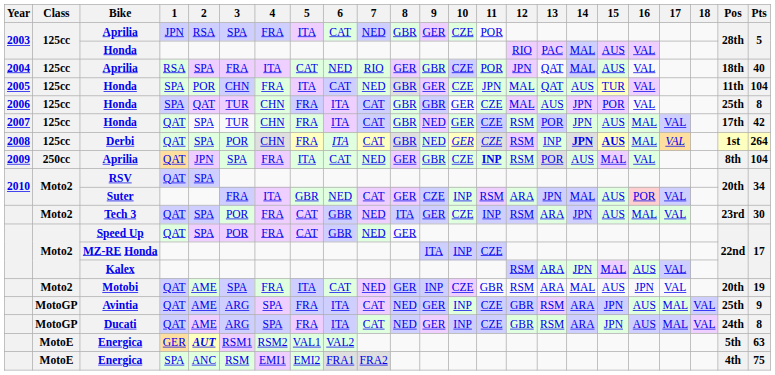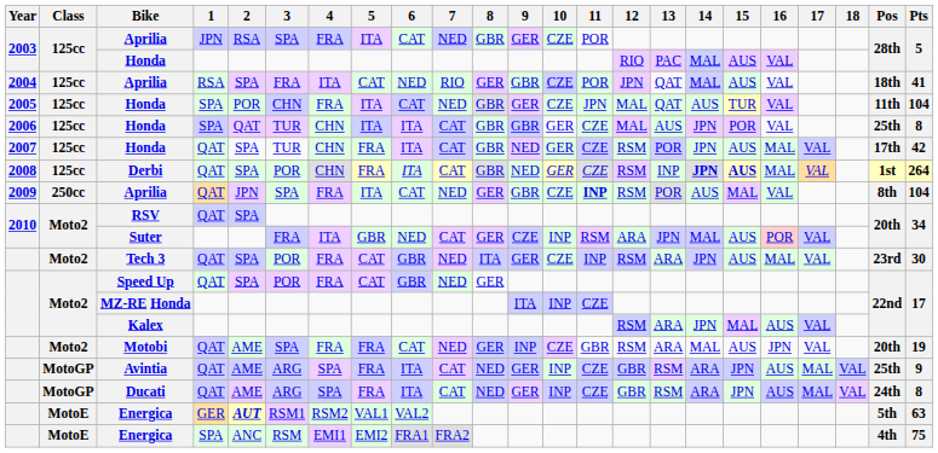 <table class="wikitable" style="text-align:center">
 <tr>
 <th>Year</th>
 <th>Class</th>
 <th>Bike</th>
 <th>1</th>
 <th>2</th>
 <th>3</th>
 <th>4</th>
 <th>5</th>
 <th>6</th>
 <th>7</th>
 <th>8</th>
 <th>9</th>
 <th>10</th>
 <th>11</th>
 <th>12</th>
 <th>13</th>
 <th>14</th>
 <th>15</th>
 <th>16</th>
 <th>17</th>
 <th>18</th>
 <th>Pos</th>
 <th>Pts</th>
 </tr>
 <tr>
 <th align="left" rowspan=2><a href='#'>2003</a></th>
 <th align="left" rowspan=2>125cc</th>
 <th><a href='#'>Aprilia</a></th>
 <td style="background:#CFCFFF;"><a href='#'>JPN</a><br></td>
 <td style="background:#CFCFFF;"><a href='#'>RSA</a><br></td>
 <td style="background:#CFCFFF;"><a href='#'>SPA</a><br></td>
 <td style="background:#CFCFFF;"><a href='#'>FRA</a><br></td>
 <td style="background:#EFCFFF;"><a href='#'>ITA</a><br></td>
 <td style="background:#DFFFDF;"><a href='#'>CAT</a><br></td>
 <td style="background:#CFCFFF;"><a href='#'>NED</a><br></td>
 <td style="background:#DFFFDF;"><a href='#'>GBR</a><br></td>
 <td style="background:#EFCFFF;"><a href='#'>GER</a><br></td>
 <td style="background:#DFFFDF;"><a href='#'>CZE</a><br></td>
 <td><a href='#'>POR</a></td>
 <td></td>
 <td></td>
 <td></td>
 <td></td>
 <td></td>
 <td></td>
 <td></td>
 <th rowspan=2>28th</th>
 <th rowspan=2>5</th>
 </tr>
 <tr>
 <th><a href='#'>Honda</a></th>
 <td></td>
 <td></td>
 <td></td>
 <td></td>
 <td></td>
 <td></td>
 <td></td>
 <td></td>
 <td></td>
 <td></td>
 <td></td>
 <td style="background:#EFCFFF;"><a href='#'>RIO</a><br></td>
 <td style="background:#EFCFFF;"><a href='#'>PAC</a><br></td>
 <td style="background:#CFCFFF;"><a href='#'>MAL</a><br></td>
 <td style="background:#EFCFFF;"><a href='#'>AUS</a><br></td>
 <td style="background:#EFCFFF;"><a href='#'>VAL</a><br></td>
 <td></td>
 <td></td>
 </tr>
 <tr>
 <th><a href='#'>2004</a></th>
 <th>125cc</th>
 <th><a href='#'>Aprilia</a></th>
 <td style="background:#DFFFDF;"><a href='#'>RSA</a><br></td>
 <td style="background:#EFCFFF;"><a href='#'>SPA</a><br></td>
 <td style="background:#EFCFFF;"><a href='#'>FRA</a><br></td>
 <td style="background:#EFCFFF;"><a href='#'>ITA</a><br></td>
 <td style="background:#DFFFDF;"><a href='#'>CAT</a><br></td>
 <td style="background:#DFFFDF;"><a href='#'>NED</a><br></td>
 <td style="background:#DFFFDF;"><a href='#'>RIO</a><br></td>
 <td style="background:#EFCFFF;"><a href='#'>GER</a><br></td>
 <td style="background:#DFFFDF;"><a href='#'>GBR</a><br></td>
 <td style="background:#CFCFFF;"><a href='#'>CZE</a><br></td>
 <td style="background:#DFFFDF;"><a href='#'>POR</a><br></td>
 <td style="background:#EFCFFF;"><a href='#'>JPN</a><br></td>
 <td><a href='#'>QAT</a></td>
 <td style="background:#CFCFFF;"><a href='#'>MAL</a><br></td>
 <td style="background:#DFFFDF;"><a href='#'>AUS</a><br></td>
 <td><a href='#'>VAL</a></td>
 <td></td>
 <td></td>
 <th>18th</th>
-<th>40</th>
+<th>41</th>
 </tr>
 <tr>
 <th><a href='#'>2005</a></th>
 <th>125cc</th>
 <th><a href='#'>Honda</a></th>
 <td style="background:#DFFFDF;"><a href='#'>SPA</a><br></td>
 <td style="background:#DFFFDF;"><a href='#'>POR</a><br></td>
 <td style="background:#CFCFFF;"><a href='#'>CHN</a><br></td>
 <td style="background:#DFFFDF;"><a href='#'>FRA</a><br></td>
 <td style="background:#EFCFFF;"><a href='#'>ITA</a><br></td>
 <td style="background:#CFCFFF;"><a href='#'>CAT</a><br></td>
 <td style="background:#DFFFDF;"><a href='#'>NED</a><br></td>
 <td style="background:#dfdfdf;"><a href='#'>GBR</a><br></td>
 <td style="background:#EFCFFF;"><a href='#'>GER</a><br></td>
 <td style="background:#DFFFDF;"><a href='#'>CZE</a><br></td>
 <td style="background:#DFFFDF;"><a href='#'>JPN</a><br></td>
 <td style="background:#DFFFDF;"><a href='#'>MAL</a><br></td>
 <td style="background:#DFFFDF;"><a href='#'>QAT</a><br></td>
 <td style="background:#DFFFDF;"><a href='#'>AUS</a><br></td>
 <td style="background:#ffffbf;"><a href='#'>TUR</a><br></td>
 <td style="background:#EFCFFF;"><a href='#'>VAL</a><br></td>
 <td></td>
 <td></td>
 <th>11th</th>
 <th>104</th>
 </tr>
 <tr>
 <th><a href='#'>2006</a></th>
 <th>125cc</th>
 <th><a href='#'>Honda</a></th>
 <td style="background:#CFCFFF;"><a href='#'>SPA</a><br></td>
 <td style="background:#EFCFFF;"><a href='#'>QAT</a><br></td>
 <td style="background:#EFCFFF;"><a href='#'>TUR</a><br></td>
 <td style="background:#DFFFDF;"><a href='#'>CHN</a><br></td>
-<td style="background:#CFCFFF;"><a href='#'>FRA</a><br></td>
+<td style="background:#cfcfff;"><a href='#'>ITA</a><br></td>
 <td style="background:#EFCFFF;"><a href='#'>ITA</a><br></td>
 <td style="background:#CFCFFF;"><a href='#'>CAT</a><br></td>
 <td style="background:#DFFFDF;"><a href='#'>GBR</a><br></td>
 <td style="background:#CFCFFF;"><a href='#'>GBR</a><br></td>
 <td><a href='#'>GER</a></td>
 <td style="background:#DFFFDF;"><a href='#'>CZE</a><br></td>
 <td style="background:#EFCFFF;"><a href='#'>MAL</a><br></td>
 <td style="background:#DFFFDF;"><a href='#'>AUS</a><br></td>
 <td style="background:#EFCFFF;"><a href='#'>JPN</a><br></td>
 <td style="background:#EFCFFF;"><a href='#'>POR</a><br></td>
 <td><a href='#'>VAL</a></td>
 <td></td>
 <td></td>
 <th>25th</th>
 <th>8</th>
 </tr>
 <tr>
 <th><a href='#'>2007</a></th>
 <th>125cc</th>
 <th><a href='#'>Honda</a></th>
 <td style="background:#DFFFDF;"><a href='#'>QAT</a><br></td>
 <td><a href='#'>SPA</a></td>
 <td><a href='#'>TUR</a></td>
 <td style="background:#DFFFDF;"><a href='#'>CHN</a><br></td>
 <td style="background:#DFFFDF;"><a href='#'>FRA</a><br></td>
 <td style="background:#EFCFFF;"><a href='#'>ITA</a><br></td>
 <td style="background:#CFCFFF;"><a href='#'>CAT</a><br></td>
 <td style="background:#DFFFDF;"><a href='#'>GBR</a><br></td>
 <td style="background:#EFCFFF;"><a href='#'>NED</a><br></td>
 <td style="background:#DFFFDF;"><a href='#'>GER</a><br></td>
 <td style="background:#CFCFFF;"><a href='#'>CZE</a><br></td>
 <td style="background:#DFFFDF;"><a href='#'>RSM</a><br></td>
 <td style="background:#CFCFFF;"><a href='#'>POR</a><br></td>
 <td style="background:#DFFFDF;"><a href='#'>JPN</a><br></td>
 <td style="background:#DFFFDF;"><a href='#'>AUS</a><br></td>
 <td style="background:#DFFFDF;"><a href='#'>MAL</a><br></td>
 <td style="background:#CFCFFF;"><a href='#'>VAL</a><br></td>
 <td></td>
 <th>17th</th>
 <th>42</th>
 </tr>
 <tr>
 <th><a href='#'>2008</a></th>
 <th>125cc</th>
 <th><a href='#'>Derbi</a></th>
 <td style="background:#dfffdf;"><a href='#'>QAT</a><br></td>
 <td style="background:#dfffdf;"><a href='#'>SPA</a><br></td>
 <td style="background:#dfffdf;"><a href='#'>POR</a><br></td>
 <td style="background:#dfdfdf;"><a href='#'>CHN</a><br></td>
 <td style="background:#ffffbf;"><a href='#'>FRA</a><br></td>
 <td style="background:#dfffdf;"><em><a href='#'>ITA</a></em><br></td>
 <td style="background:#ffffbf;"><a href='#'>CAT</a><br></td>
 <td style="background:#dfdfdf;"><a href='#'>GBR</a><br></td>
 <td style="background:#dfffdf;"><a href='#'>NED</a><br></td>
 <td style="background:#ffffbf;"><em><a href='#'>GER</a></em><br></td>
 <td style="background:#dfdfdf;"><em><a href='#'>CZE</a></em><br></td>
 <td style="background:#efcfff;"><a href='#'>RSM</a><br></td>
 <td style="background:#dfffdf;"><a href='#'>INP</a><br></td>
 <td style="background:#dfdfdf;"><strong><a href='#'>JPN</a></strong><br></td>
 <td style="background:#ffffbf;"><strong><a href='#'>AUS</a></strong><br></td>
 <td style="background:#dfffdf;"><a href='#'>MAL</a><br></td>
 <td style="background:#ffdf9f;"><em><a href='#'>VAL</a></em><br></td>
 <td></td>
 <td style="background:#ffffbf;"><strong>1st</strong></td>
 <td style="background:#ffffbf;"><strong>264</strong></td>
 </tr>
 <tr>
 <th><a href='#'>2009</a></th>
 <th>250cc</th>
 <th><a href='#'>Aprilia</a></th>
 <td style="background:#FFDF9F;"><a href='#'>QAT</a><br></td>
 <td style="background:#EFCFFF;"><a href='#'>JPN</a><br></td>
 <td style="background:#DFFFDF;"><a href='#'>SPA</a><br></td>
 <td style="background:#EFCFFF;"><a href='#'>FRA</a><br></td>
 <td style="background:#DFFFDF;"><a href='#'>ITA</a><br></td>
 <td style="background:#DFFFDF;"><a href='#'>CAT</a><br></td>
 <td style="background:#DFFFDF;"><a href='#'>NED</a><br></td>
 <td style="background:#EFCFFF;"><a href='#'>GER</a><br></td>
 <td style="background:#DFFFDF;"><a href='#'>GBR</a><br></td>
 <td style="background:#DFFFDF;"><a href='#'>CZE</a><br></td>
 <td style="background:#DFFFDF;"><strong><a href='#'>INP</a></strong><br></td>
 <td style="background:#DFFFDF;"><a href='#'>RSM</a><br></td>
 <td style="background:#dfdfdf;"><a href='#'>POR</a><br></td>
 <td style="background:#DFFFDF;"><a href='#'>AUS</a><br></td>
 <td style="background:#EFCFFF;"><a href='#'>MAL</a><br></td>
 <td style="background:#DFFFDF;"><a href='#'>VAL</a><br></td>
 <td></td>
 <td></td>
 <th>8th</th>
 <th>104</th>
 </tr>
 <tr>
 <th align="left" rowspan=2><a href='#'>2010</a></th>
 <th align="left" rowspan=2>Moto2</th>
 <th><a href='#'>RSV</a></th>
 <td style="background:#CFCFFF;"><a href='#'>QAT</a><br></td>
 <td style="background:#CFCFFF;"><a href='#'>SPA</a><br></td>
 <td></td>
 <td></td>
 <td></td>
 <td></td>
 <td></td>
 <td></td>
 <td></td>
 <td></td>
 <td></td>
 <td></td>
 <td></td>
 <td></td>
 <td></td>
 <td></td>
 <td></td>
 <td></td>
 <th rowspan=2>20th</th>
 <th rowspan=2>34</th>
 </tr>
 <tr>
 <th><a href='#'>Suter</a></th>
 <td></td>
 <td></td>
 <td style="background:#CFCFFF;"><a href='#'>FRA</a><br></td>
 <td style="background:#EFCFFF;"><a href='#'>ITA</a><br></td>
 <td style="background:#DFFFDF;"><a href='#'>GBR</a><br></td>
 <td style="background:#DFFFDF;"><a href='#'>NED</a><br></td>
 <td style="background:#EFCFFF;"><a href='#'>CAT</a><br></td>
 <td style="background:#EFCFFF;"><a href='#'>GER</a><br></td>
 <td style="background:#CFCFFF;"><a href='#'>CZE</a><br></td>
 <td style="background:#DFFFDF;"><a href='#'>INP</a><br></td>
 <td style="background:#EFCFFF;"><a href='#'>RSM</a><br></td>
 <td style="background:#DFFFDF;"><a href='#'>ARA</a><br></td>
 <td style="background:#CFCFFF;"><a href='#'>JPN</a><br></td>
 <td style="background:#CFCFFF;"><a href='#'>MAL</a><br></td>
 <td style="background:#DFFFDF;"><a href='#'>AUS</a><br></td>
 <td style="background:#ffcfcf;"><a href='#'>POR</a><br></td>
 <td style="background:#CFCFFF;"><a href='#'>VAL</a><br></td>
 <td></td>
 </tr>
 <tr>
 <th></th>
 <th>Moto2</th>
 <th><a href='#'>Tech 3</a></th>
 <td style="background:#CFCFFF;"><a href='#'>QAT</a><br></td>
 <td style="background:#CFCFFF;"><a href='#'>SPA</a><br></td>
 <td style="background:#DFFFDF;"><a href='#'>POR</a><br></td>
 <td style="background:#EFCFFF;"><a href='#'>FRA</a><br></td>
 <td style="background:#EFCFFF;"><a href='#'>CAT</a><br></td>
 <td style="background:#CFCFFF;"><a href='#'>GBR</a><br></td>
 <td style="background:#efcfff;"><a href='#'>NED</a><br></td>
 <td style="background:#CFCFFF;"><a href='#'>ITA</a><br></td>
 <td style="background:#CFCFFF;"><a href='#'>GER</a><br></td>
 <td style="background:#DFFFDF;"><a href='#'>CZE</a><br></td>
 <td style="background:#CFCFFF;"><a href='#'>INP</a><br></td>
 <td style="background:#CFCFFF;"><a href='#'>RSM</a><br></td>
 <td style="background:#DFFFDF;"><a href='#'>ARA</a><br></td>
 <td style="background:#CFCFFF;"><a href='#'>JPN</a><br></td>
 <td style="background:#DFFFDF;"><a href='#'>AUS</a><br></td>
 <td style="background:#DFFFDF;"><a href='#'>MAL</a><br></td>
 <td style="background:#DFFFDF;"><a href='#'>VAL</a><br></td>
 <td></td>
 <th>23rd</th>
 <th>30</th>
 </tr>
 <tr>
 <th align="left" rowspan=3></th>
 <th align="left" rowspan=3>Moto2</th>
 <th><a href='#'>Speed Up</a></th>
 <td style="background:#DFFFDF;"><a href='#'>QAT</a><br></td>
 <td style="background:#EFCFFF;"><a href='#'>SPA</a><br></td>
 <td style="background:#EFCFFF;"><a href='#'>POR</a><br></td>
 <td style="background:#EFCFFF;"><a href='#'>FRA</a><br></td>
 <td style="background:#EFCFFF;"><a href='#'>CAT</a><br></td>
 <td style="background:#CFCFFF;"><a href='#'>GBR</a><br></td>
 <td style="background:#DFFFDF;"><a href='#'>NED</a><br></td>
 <td><a href='#'>GER</a></td>
 <td></td>
 <td></td>
 <td></td>
 <td></td>
 <td></td>
 <td></td>
 <td></td>
 <td></td>
 <td></td>
 <td></td>
 <th rowspan=3>22nd</th>
 <th rowspan=3>17</th>
 </tr>
 <tr>
 <th><a href='#'>MZ-RE</a> <a href='#'>Honda</a></th>
 <td></td>
 <td></td>
 <td></td>
 <td></td>
 <td></td>
 <td></td>
 <td></td>
 <td></td>
 <td style="background:#CFCFFF;"><a href='#'>ITA</a><br></td>
 <td style="background:#CFCFFF;"><a href='#'>INP</a><br></td>
 <td style="background:#CFCFFF;"><a href='#'>CZE</a><br></td>
 <td></td>
 <td></td>
 <td></td>
 <td></td>
 <td></td>
 <td></td>
 <td></td>
 </tr>
 <tr>
 <th><a href='#'>Kalex</a></th>
 <td></td>
 <td></td>
 <td></td>
 <td></td>
 <td></td>
 <td></td>
 <td></td>
 <td></td>
 <td></td>
 <td></td>
 <td></td>
 <td style="background:#CFCFFF;"><a href='#'>RSM</a><br></td>
 <td style="background:#DFFFDF;"><a href='#'>ARA</a><br></td>
 <td style="background:#DFFFDF;"><a href='#'>JPN</a><br></td>
 <td style="background:#EFCFFF;"><a href='#'>MAL</a><br></td>
 <td style="background:#DFFFDF;"><a href='#'>AUS</a><br></td>
 <td style="background:#CFCFFF;"><a href='#'>VAL</a><br></td>
 <td></td>
 </tr>
 <tr>
 <th></th>
 <th>Moto2</th>
 <th><a href='#'>Motobi</a></th>
 <td style="background:#cfcfff;"><a href='#'>QAT</a><br></td>
 <td style="background:#DFFFDF;"><a href='#'>AME</a><br></td>
 <td style="background:#cfcfff;"><a href='#'>SPA</a><br></td>
 <td style="background:#DFFFDF;"><a href='#'>FRA</a><br></td>
-<td style="background:#cfcfff;"><a href='#'>ITA</a><br></td>
+<td style="background:#CFCFFF;"><a href='#'>FRA</a><br></td>
 <td style="background:#DFFFDF;"><a href='#'>CAT</a><br></td>
 <td style="background:#EFCFFF;"><a href='#'>NED</a><br></td>
 <td style="background:#cfcfff;"><a href='#'>GER</a><br></td>
 <td style="background:#cfcfff;"><a href='#'>INP</a><br></td>
 <td style="background:#efcfff;"><a href='#'>CZE</a><br></td>
 <td><a href='#'>GBR</a></td>
 <td><a href='#'>RSM</a></td>
 <td><a href='#'>ARA</a></td>
 <td><a href='#'>MAL</a></td>
 <td><a href='#'>AUS</a></td>
 <td><a href='#'>JPN</a></td>
 <td><a href='#'>VAL</a></td>
 <td></td>
 <th>20th</th>
 <th>19</th>
 </tr>
 <tr>
 <th></th>
 <th>MotoGP</th>
 <th><a href='#'>Avintia</a></th>
 <td style="background:#cfcfff;"><a href='#'>QAT</a><br></td>
 <td style="background:#cfcfff;"><a href='#'>AME</a><br></td>
 <td style="background:#cfcfff;"><a href='#'>ARG</a><br></td>
 <td style="background:#efcfff;"><a href='#'>SPA</a><br></td>
 <td style="background:#cfcfff;"><a href='#'>FRA</a><br></td>
 <td style="background:#cfcfff;"><a href='#'>ITA</a><br></td>
 <td style="background:#efcfff;"><a href='#'>CAT</a><br></td>
 <td style="background:#cfcfff;"><a href='#'>NED</a><br></td>
 <td style="background:#cfcfff;"><a href='#'>GER</a><br></td>
 <td style="background:#DFFFDF;"><a href='#'>INP</a><br></td>
 <td style="background:#cfcfff;"><a href='#'>CZE</a><br></td>
 <td style="background:#cfcfff;"><a href='#'>GBR</a><br></td>
 <td style="background:#efcfff;"><a href='#'>RSM</a><br></td>
 <td style="background:#cfcfff;"><a href='#'>ARA</a><br></td>
 <td style="background:#cfcfff;"><a href='#'>JPN</a><br></td>
 <td style="background:#DFFFDF;"><a href='#'>AUS</a><br></td>
 <td style="background:#dfffdf;"><a href='#'>MAL</a><br></td>
 <td style="background:#cfcfff;"><a href='#'>VAL</a><br></td>
 <th>25th</th>
 <th>9</th>
 </tr>
 <tr>
 <th></th>
 <th>MotoGP</th>
 <th><a href='#'>Ducati</a></th>
 <td style="background:#cfcfff;"><a href='#'>QAT</a><br></td>
 <td style="background:#efcfff;"><a href='#'>AME</a><br></td>
 <td style="background:#cfcfff;"><a href='#'>ARG</a><br></td>
 <td style="background:#cfcfff;"><a href='#'>SPA</a><br></td>
 <td style="background:#efcfff;"><a href='#'>FRA</a><br></td>
 <td style="background:#cfcfff;"><a href='#'>ITA</a><br></td>
 <td style="background:#dfffdf;"><a href='#'>CAT</a><br></td>
 <td style="background:#cfcfff;"><a href='#'>NED</a><br></td>
 <td style="background:#efcfff;"><a href='#'>GER</a><br></td>
 <td style="background:#cfcfff;"><a href='#'>INP</a><br></td>
 <td style="background:#cfcfff;"><a href='#'>CZE</a><br></td>
 <td style="background:#dfffdf;"><a href='#'>GBR</a><br></td>
 <td style="background:#dfffdf;"><a href='#'>RSM</a><br></td>
 <td style="background:#cfcfff;"><a href='#'>ARA</a><br></td>
 <td style="background:#dfffdf;"><a href='#'>JPN</a><br></td>
 <td style="background:#cfcfff;"><a href='#'>AUS</a><br></td>
 <td style="background:#cfcfff;"><a href='#'>MAL</a><br></td>
 <td style="background:#efcfff;"><a href='#'>VAL</a><br></td>
 <th>24th</th>
 <th>8</th>
 </tr>
 <tr>
 <th></th>
 <th>MotoE</th>
 <th><a href='#'>Energica</a></th>
 <td style="background:#ffdf9f;"><a href='#'>GER</a><br></td>
 <td style="background:#ffffbf;"><strong><em><a href='#'>AUT</a></em></strong><br></td>
 <td style="background:#efcfff;"><a href='#'>RSM1</a><br></td>
 <td style="background:#dfffdf;"><a href='#'>RSM2</a><br></td>
 <td style="background:#dfffdf;"><a href='#'>VAL1</a><br></td>
 <td style="background:#dfffdf;"><a href='#'>VAL2</a><br></td>
 <td></td>
 <td></td>
 <td></td>
 <td></td>
 <td></td>
 <td></td>
 <td></td>
 <td></td>
 <td></td>
 <td></td>
 <td></td>
 <td></td>
 <th>5th</th>
 <th>63</th>
 </tr>
 <tr>
 <th></th>
 <th>MotoE</th>
 <th><a href='#'>Energica</a></th>
 <td style="background:#dfffdf;"><a href='#'>SPA</a><br></td>
 <td style="background:#dfffdf;"><a href='#'>ANC</a><br></td>
 <td style="background:#dfffdf;"><a href='#'>RSM</a><br></td>
 <td style="background:#efcfff;"><a href='#'>EMI1</a><br></td>
 <td style="background:#dfffdf;"><a href='#'>EMI2</a><br></td>
 <td style="background:#dfdfdf;"><a href='#'>FRA1</a><br></td>
 <td style="background:#dfdfdf;"><a href='#'>FRA2</a><br></td>
 <td></td>
 <td></td>
 <td></td>
 <td></td>
 <td></td>
 <td></td>
 <td></td>
 <td></td>
 <td></td>
 <td></td>
 <td></td>
 <th>4th</th>
 <th>75</th>
 </tr>
 </table>
